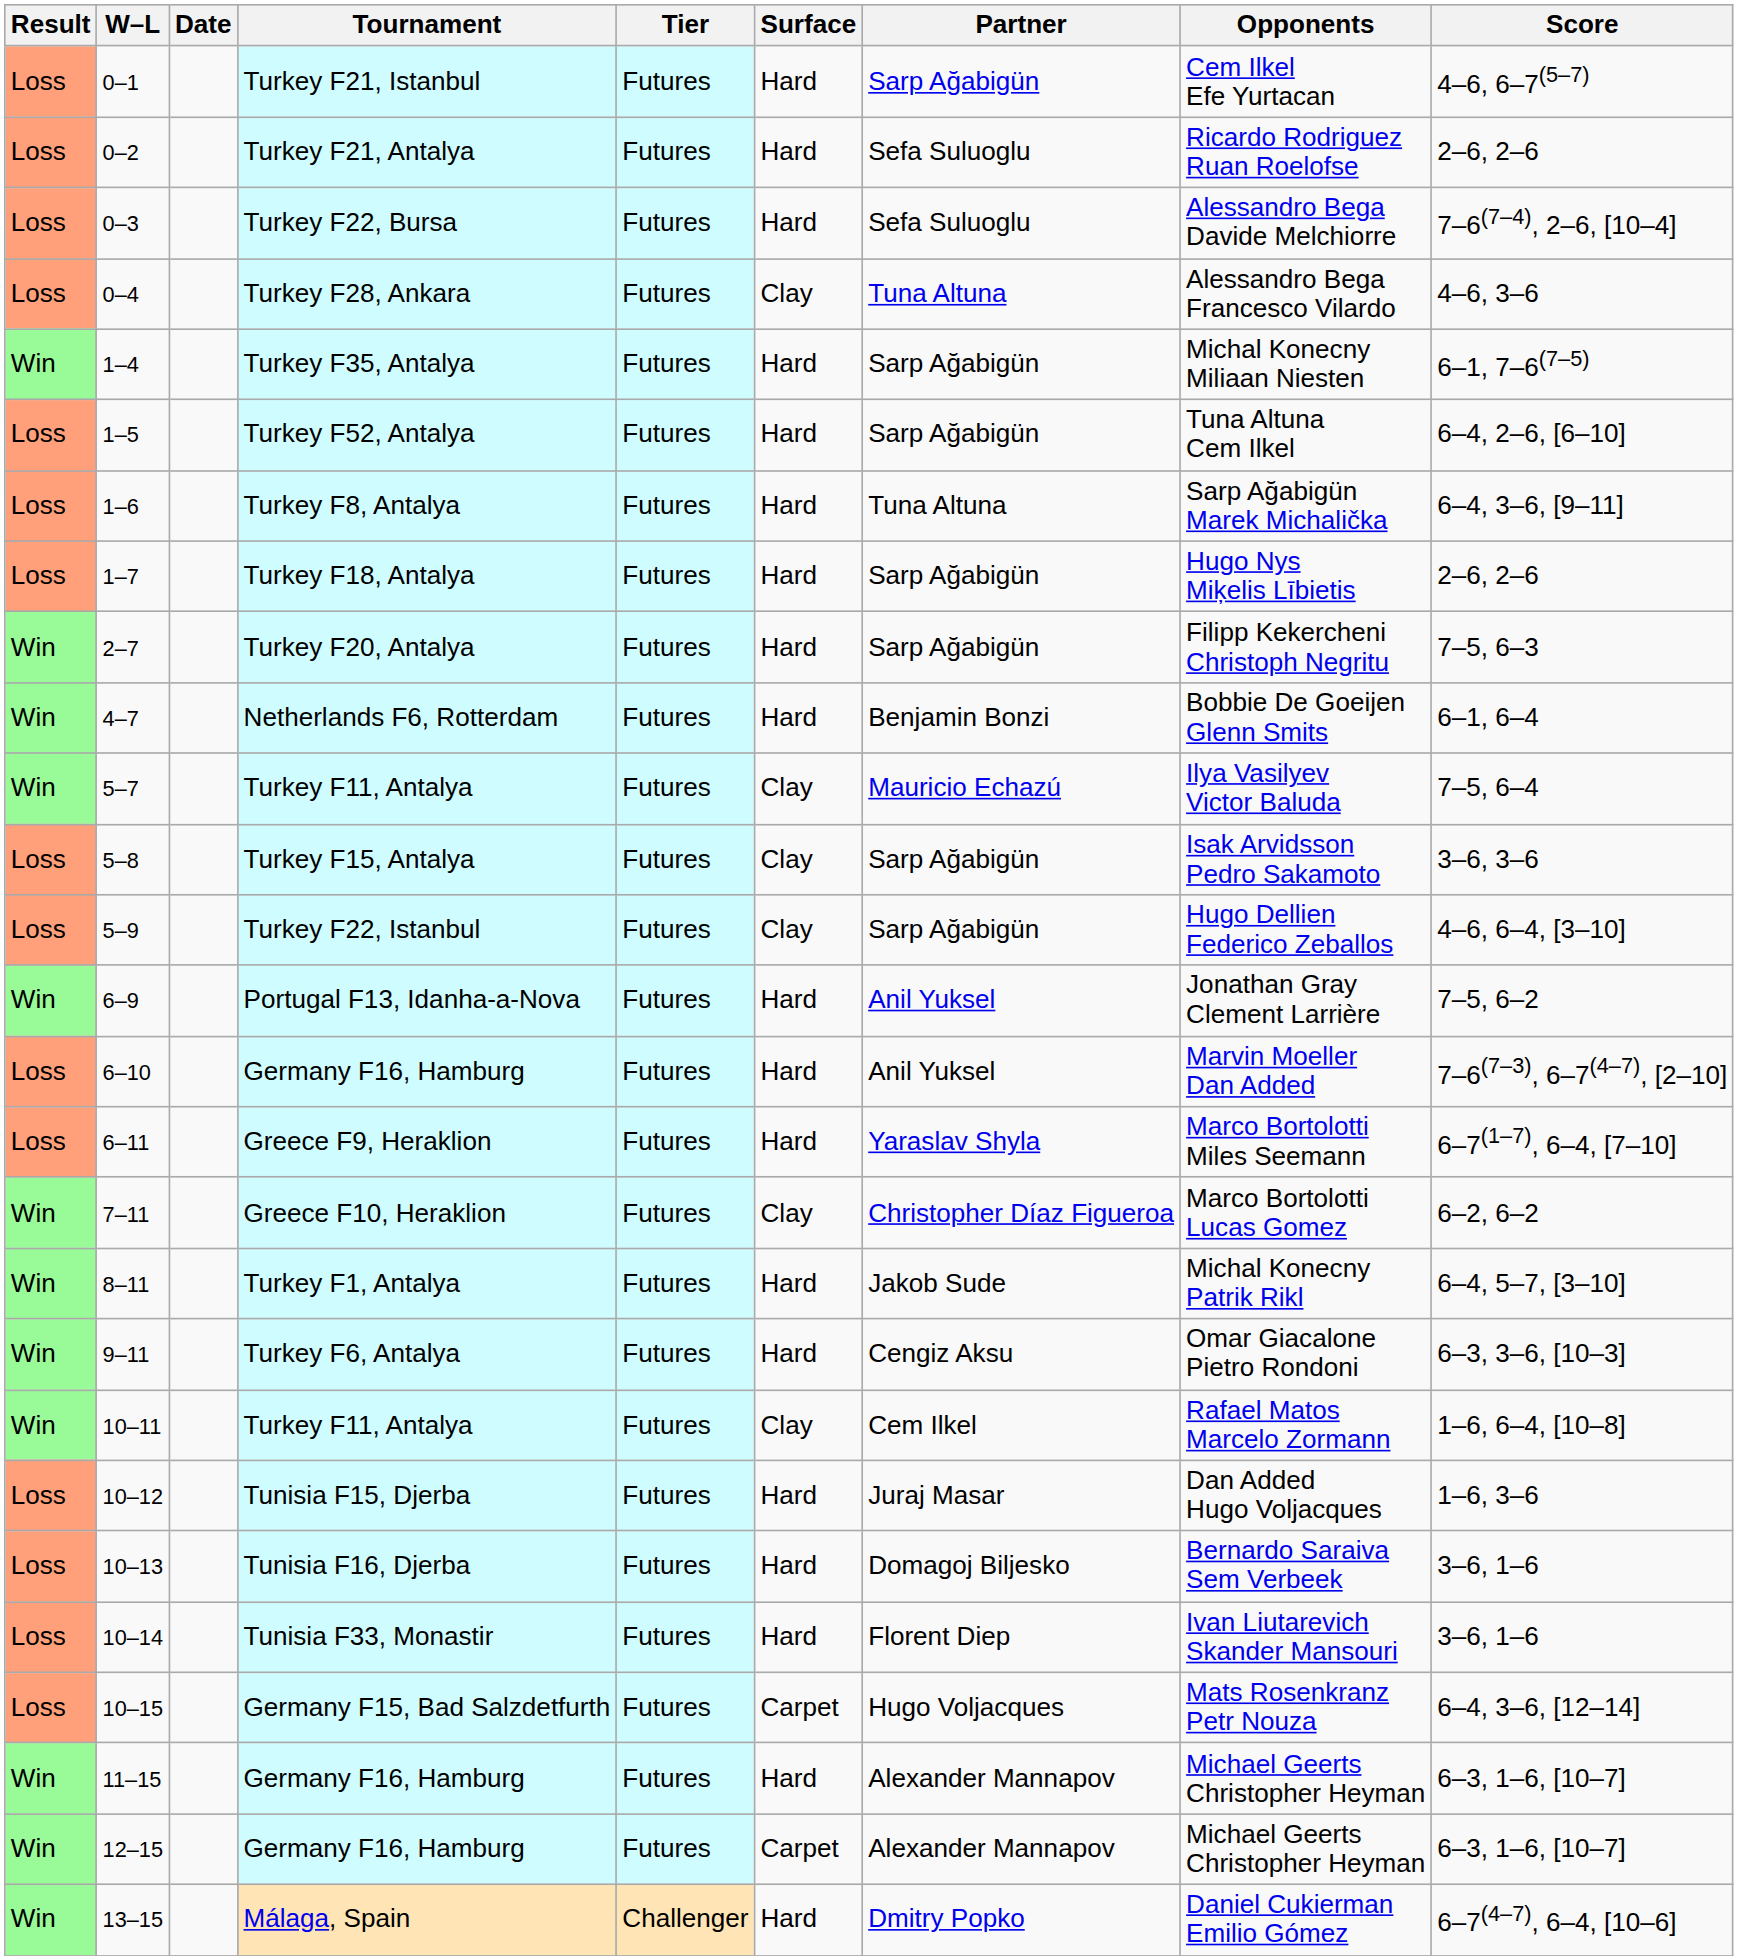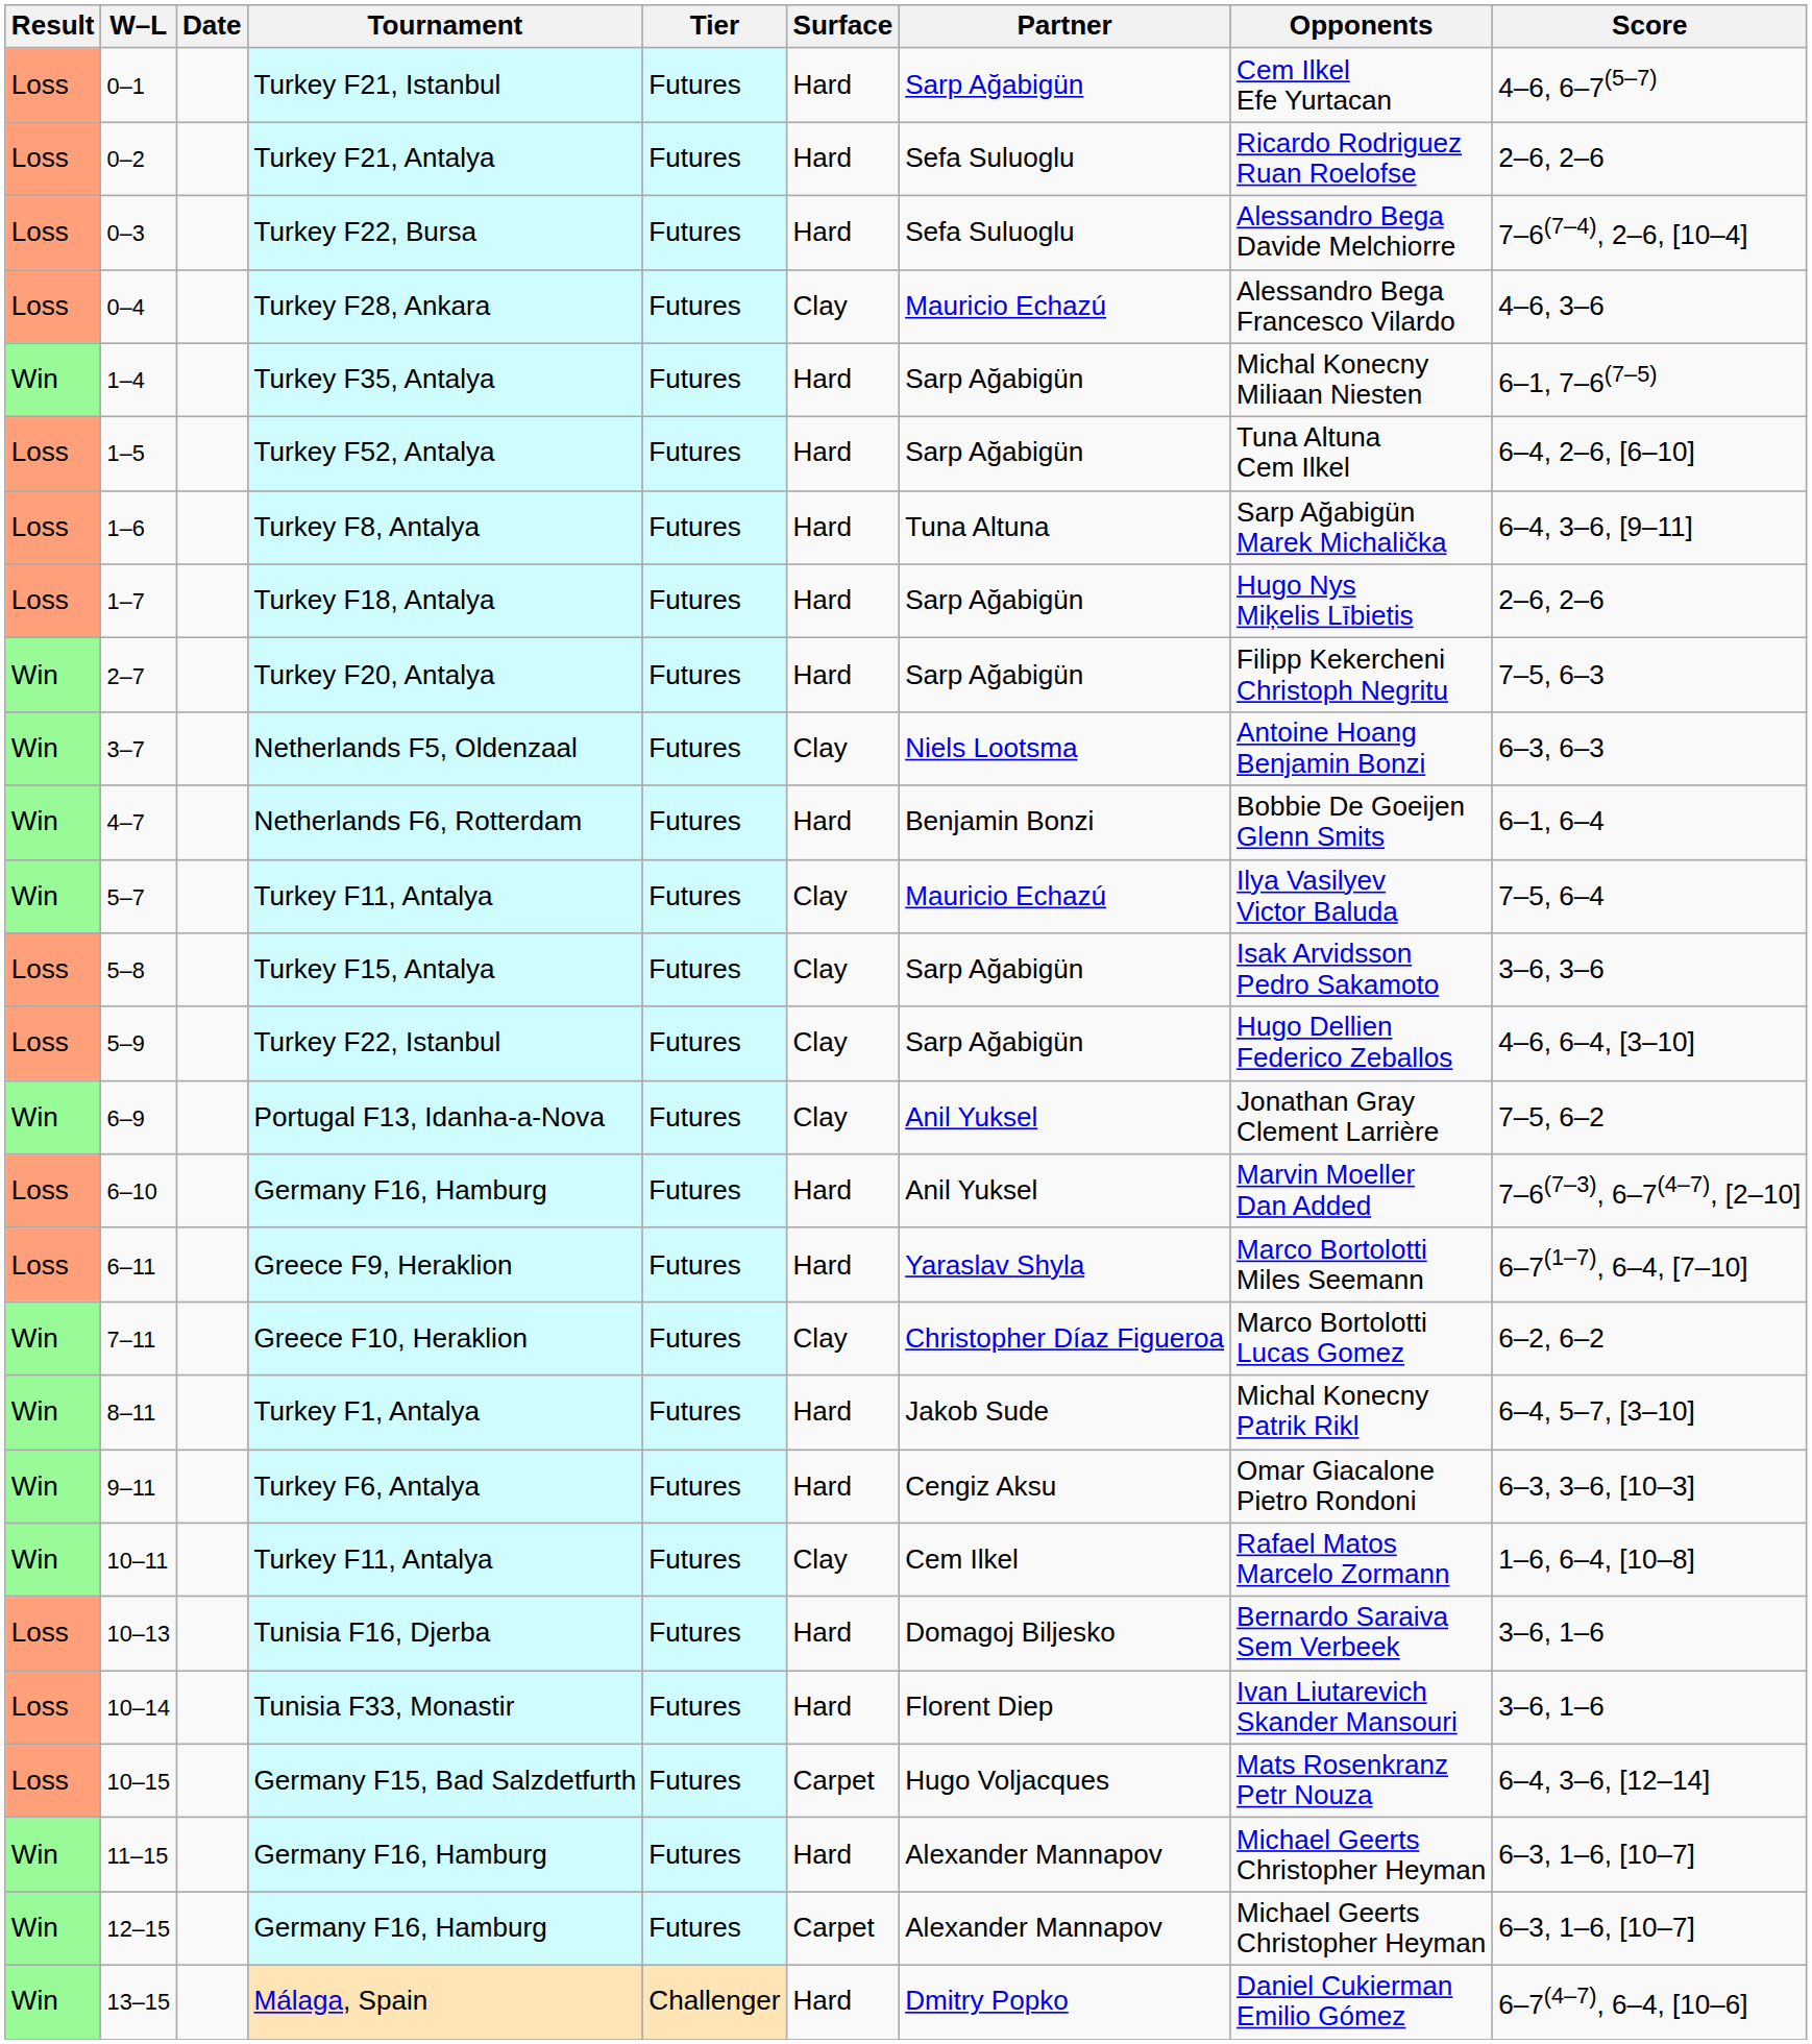 <table class="sortable wikitable">
 <tr>
 <th>Result</th>
 <th class="unsortable">W–L</th>
 <th>Date</th>
 <th>Tournament</th>
 <th>Tier</th>
 <th>Surface</th>
 <th>Partner</th>
 <th>Opponents</th>
 <th class="unsortable">Score</th>
 </tr>
 <tr>
 <td bgcolor=FFA07A>Loss</td>
 <td><small>0–1</small></td>
 <td></td>
 <td style="background:#cffcff;">Turkey F21, Istanbul</td>
 <td style="background:#cffcff;">Futures</td>
 <td>Hard</td>
 <td> <a href='#'>Sarp Ağabigün</a></td>
 <td> <a href='#'>Cem Ilkel</a> <br>  Efe Yurtacan</td>
 <td>4–6, 6–7<sup>(5–7)</sup></td>
 </tr>
 <tr>
 <td bgcolor=FFA07A>Loss</td>
 <td><small>0–2</small></td>
 <td></td>
 <td style="background:#cffcff;">Turkey F21, Antalya</td>
 <td style="background:#cffcff;">Futures</td>
 <td>Hard</td>
 <td> Sefa Suluoglu</td>
 <td> <a href='#'>Ricardo Rodriguez</a> <br>  <a href='#'>Ruan Roelofse</a></td>
 <td>2–6, 2–6</td>
 </tr>
 <tr>
 <td bgcolor=FFA07A>Loss</td>
 <td><small>0–3</small></td>
 <td></td>
 <td style="background:#cffcff;">Turkey F22, Bursa</td>
 <td style="background:#cffcff;">Futures</td>
 <td>Hard</td>
 <td> Sefa Suluoglu</td>
 <td> <a href='#'>Alessandro Bega</a> <br>  Davide Melchiorre</td>
 <td>7–6<sup>(7–4)</sup>, 2–6, [10–4]</td>
 </tr>
 <tr>
 <td bgcolor=FFA07A>Loss</td>
 <td><small>0–4</small></td>
 <td></td>
 <td style="background:#cffcff;">Turkey F28, Ankara</td>
 <td style="background:#cffcff;">Futures</td>
 <td>Clay</td>
-<td> <a href='#'>Tuna Altuna</a></td>
+<td> <a href='#'>Mauricio Echazú</a></td>
 <td> Alessandro Bega <br>  Francesco Vilardo</td>
 <td>4–6, 3–6</td>
 </tr>
 <tr>
 <td bgcolor=98FB98>Win</td>
 <td><small>1–4</small></td>
 <td></td>
 <td style="background:#cffcff;">Turkey F35, Antalya</td>
 <td style="background:#cffcff;">Futures</td>
 <td>Hard</td>
 <td> Sarp Ağabigün</td>
 <td> Michal Konecny <br>  Miliaan Niesten</td>
 <td>6–1, 7–6<sup>(7–5)</sup></td>
 </tr>
 <tr>
 <td bgcolor=FFA07A>Loss</td>
 <td><small>1–5</small></td>
 <td></td>
 <td style="background:#cffcff;">Turkey F52, Antalya</td>
 <td style="background:#cffcff;">Futures</td>
 <td>Hard</td>
 <td> Sarp Ağabigün</td>
 <td> Tuna Altuna <br>  Cem Ilkel</td>
 <td>6–4, 2–6, [6–10]</td>
 </tr>
 <tr>
 <td bgcolor=FFA07A>Loss</td>
 <td><small>1–6</small></td>
 <td></td>
 <td style="background:#cffcff;">Turkey F8, Antalya</td>
 <td style="background:#cffcff;">Futures</td>
 <td>Hard</td>
 <td> Tuna Altuna</td>
 <td> Sarp Ağabigün <br>  <a href='#'>Marek Michalička</a></td>
 <td>6–4, 3–6, [9–11]</td>
 </tr>
 <tr>
 <td bgcolor=FFA07A>Loss</td>
 <td><small>1–7</small></td>
 <td></td>
 <td style="background:#cffcff;">Turkey F18, Antalya</td>
 <td style="background:#cffcff;">Futures</td>
 <td>Hard</td>
 <td> Sarp Ağabigün</td>
 <td> <a href='#'>Hugo Nys</a> <br>  <a href='#'>Miķelis Lībietis</a></td>
 <td>2–6, 2–6</td>
 </tr>
 <tr>
 <td bgcolor=98FB98>Win</td>
 <td><small>2–7</small></td>
 <td></td>
 <td style="background:#cffcff;">Turkey F20, Antalya</td>
 <td style="background:#cffcff;">Futures</td>
 <td>Hard</td>
 <td> Sarp Ağabigün</td>
 <td> Filipp Kekercheni <br>  <a href='#'>Christoph Negritu</a></td>
 <td>7–5, 6–3</td>
 </tr>
 <tr>
 <td bgcolor=98FB98>Win</td>
+<td><small>3–7</small></td>
+<td></td>
+<td style="background:#cffcff;">Netherlands F5, Oldenzaal</td>
+<td style="background:#cffcff;">Futures</td>
+<td>Clay</td>
+<td> <a href='#'>Niels Lootsma</a></td>
+<td> <a href='#'>Antoine Hoang</a> <br>  <a href='#'>Benjamin Bonzi</a></td>
+<td>6–3, 6–3</td>
+</tr>
+<tr>
+<td bgcolor=98FB98>Win</td>
 <td><small>4–7</small></td>
 <td></td>
 <td style="background:#cffcff;">Netherlands F6, Rotterdam</td>
 <td style="background:#cffcff;">Futures</td>
 <td>Hard</td>
 <td> Benjamin Bonzi</td>
 <td> Bobbie De Goeijen <br>  <a href='#'>Glenn Smits</a></td>
 <td>6–1, 6–4</td>
 </tr>
 <tr>
 <td bgcolor=98FB98>Win</td>
 <td><small>5–7</small></td>
 <td></td>
 <td style="background:#cffcff;">Turkey F11, Antalya</td>
 <td style="background:#cffcff;">Futures</td>
 <td>Clay</td>
 <td> <a href='#'>Mauricio Echazú</a></td>
 <td> <a href='#'>Ilya Vasilyev</a> <br>  <a href='#'>Victor Baluda</a></td>
 <td>7–5, 6–4</td>
 </tr>
 <tr>
 <td bgcolor=FFA07A>Loss</td>
 <td><small>5–8</small></td>
 <td></td>
 <td style="background:#cffcff;">Turkey F15, Antalya</td>
 <td style="background:#cffcff;">Futures</td>
 <td>Clay</td>
 <td> Sarp Ağabigün</td>
 <td> <a href='#'>Isak Arvidsson</a> <br>  <a href='#'>Pedro Sakamoto</a></td>
 <td>3–6, 3–6</td>
 </tr>
 <tr>
 <td bgcolor=FFA07A>Loss</td>
 <td><small>5–9</small></td>
 <td></td>
 <td style="background:#cffcff;">Turkey F22, Istanbul</td>
 <td style="background:#cffcff;">Futures</td>
 <td>Clay</td>
 <td> Sarp Ağabigün</td>
 <td> <a href='#'>Hugo Dellien</a> <br>  <a href='#'>Federico Zeballos</a></td>
 <td>4–6, 6–4, [3–10]</td>
 </tr>
 <tr>
 <td bgcolor=98FB98>Win</td>
 <td><small>6–9</small></td>
 <td></td>
 <td style="background:#cffcff;">Portugal F13, Idanha-a-Nova</td>
 <td style="background:#cffcff;">Futures</td>
-<td>Hard</td>
+<td>Clay</td>
 <td> <a href='#'>Anil Yuksel</a></td>
 <td> Jonathan Gray <br>  Clement Larrière</td>
 <td>7–5, 6–2</td>
 </tr>
 <tr>
 <td bgcolor=FFA07A>Loss</td>
 <td><small>6–10</small></td>
 <td></td>
 <td style="background:#cffcff;">Germany F16, Hamburg</td>
 <td style="background:#cffcff;">Futures</td>
 <td>Hard</td>
 <td> Anil Yuksel</td>
 <td> <a href='#'>Marvin Moeller</a> <br>  <a href='#'>Dan Added</a></td>
 <td>7–6<sup>(7–3)</sup>, 6–7<sup>(4–7)</sup>, [2–10]</td>
 </tr>
 <tr>
 <td bgcolor=FFA07A>Loss</td>
 <td><small>6–11</small></td>
 <td></td>
 <td style="background:#cffcff;">Greece F9, Heraklion</td>
 <td style="background:#cffcff;">Futures</td>
 <td>Hard</td>
 <td> <a href='#'>Yaraslav Shyla</a></td>
 <td> <a href='#'>Marco Bortolotti</a> <br>  Miles Seemann</td>
 <td>6–7<sup>(1–7)</sup>, 6–4, [7–10]</td>
 </tr>
 <tr>
 <td bgcolor=98FB98>Win</td>
 <td><small>7–11</small></td>
 <td></td>
 <td style="background:#cffcff;">Greece F10, Heraklion</td>
 <td style="background:#cffcff;">Futures</td>
 <td>Clay</td>
 <td> <a href='#'>Christopher Díaz Figueroa</a></td>
 <td> Marco Bortolotti <br>  <a href='#'>Lucas Gomez</a></td>
 <td>6–2, 6–2</td>
 </tr>
 <tr>
 <td bgcolor=98FB98>Win</td>
 <td><small>8–11</small></td>
 <td></td>
 <td style="background:#cffcff;">Turkey F1, Antalya</td>
 <td style="background:#cffcff;">Futures</td>
 <td>Hard</td>
 <td> Jakob Sude</td>
 <td> Michal Konecny <br>  <a href='#'>Patrik Rikl</a></td>
 <td>6–4, 5–7, [3–10]</td>
 </tr>
 <tr>
 <td bgcolor=98FB98>Win</td>
 <td><small>9–11</small></td>
 <td></td>
 <td style="background:#cffcff;">Turkey F6, Antalya</td>
 <td style="background:#cffcff;">Futures</td>
 <td>Hard</td>
 <td> Cengiz Aksu</td>
 <td> Omar Giacalone <br>  Pietro Rondoni</td>
 <td>6–3, 3–6, [10–3]</td>
 </tr>
 <tr>
 <td bgcolor=98FB98>Win</td>
 <td><small>10–11</small></td>
 <td></td>
 <td style="background:#cffcff;">Turkey F11, Antalya</td>
 <td style="background:#cffcff;">Futures</td>
 <td>Clay</td>
 <td> Cem Ilkel</td>
 <td> <a href='#'>Rafael Matos</a> <br>  <a href='#'>Marcelo Zormann</a></td>
 <td>1–6, 6–4, [10–8]</td>
 </tr>
 <tr>
 <td bgcolor=FFA07A>Loss</td>
-<td><small>10–12</small></td>
-<td></td>
-<td style="background:#cffcff;">Tunisia F15, Djerba</td>
-<td style="background:#cffcff;">Futures</td>
-<td>Hard</td>
-<td> Juraj Masar</td>
-<td> Dan Added <br>  Hugo Voljacques</td>
-<td>1–6, 3–6</td>
-</tr>
-<tr>
-<td bgcolor=FFA07A>Loss</td>
 <td><small>10–13</small></td>
 <td></td>
 <td style="background:#cffcff;">Tunisia F16, Djerba</td>
 <td style="background:#cffcff;">Futures</td>
 <td>Hard</td>
 <td> Domagoj Biljesko</td>
 <td> <a href='#'>Bernardo Saraiva</a> <br>  <a href='#'>Sem Verbeek</a></td>
 <td>3–6, 1–6</td>
 </tr>
 <tr>
 <td bgcolor=FFA07A>Loss</td>
 <td><small>10–14</small></td>
 <td></td>
 <td style="background:#cffcff;">Tunisia F33, Monastir</td>
 <td style="background:#cffcff;">Futures</td>
 <td>Hard</td>
 <td> Florent Diep</td>
 <td> <a href='#'>Ivan Liutarevich</a> <br>  <a href='#'>Skander Mansouri</a></td>
 <td>3–6, 1–6</td>
 </tr>
 <tr>
 <td bgcolor=FFA07A>Loss</td>
 <td><small>10–15</small></td>
 <td></td>
 <td style="background:#cffcff;">Germany F15, Bad Salzdetfurth</td>
 <td style="background:#cffcff;">Futures</td>
 <td>Carpet</td>
 <td> Hugo Voljacques</td>
 <td> <a href='#'>Mats Rosenkranz</a> <br>  <a href='#'>Petr Nouza</a></td>
 <td>6–4, 3–6, [12–14]</td>
 </tr>
 <tr>
 <td bgcolor=98FB98>Win</td>
 <td><small>11–15</small></td>
 <td></td>
 <td style="background:#cffcff;">Germany F16, Hamburg</td>
 <td style="background:#cffcff;">Futures</td>
 <td>Hard</td>
 <td> Alexander Mannapov</td>
 <td> <a href='#'>Michael Geerts</a> <br>  Christopher Heyman</td>
 <td>6–3, 1–6, [10–7]</td>
 </tr>
 <tr>
 <td bgcolor=98FB98>Win</td>
 <td><small>12–15</small></td>
 <td></td>
 <td style="background:#cffcff;">Germany F16, Hamburg</td>
 <td style="background:#cffcff;">Futures</td>
 <td>Carpet</td>
 <td> Alexander Mannapov</td>
 <td> Michael Geerts <br>  Christopher Heyman</td>
 <td>6–3, 1–6, [10–7]</td>
 </tr>
 <tr>
 <td bgcolor=98FB98>Win</td>
 <td><small>13–15</small></td>
 <td><a href='#'></a></td>
 <td style="background:moccasin;"><a href='#'>Málaga</a>, Spain</td>
 <td style="background:moccasin;">Challenger</td>
 <td>Hard</td>
 <td> <a href='#'>Dmitry Popko</a></td>
 <td> <a href='#'>Daniel Cukierman</a> <br>  <a href='#'>Emilio Gómez</a></td>
 <td>6–7<sup>(4–7)</sup>, 6–4,  [10–6]</td>
 </tr>
 </table>
